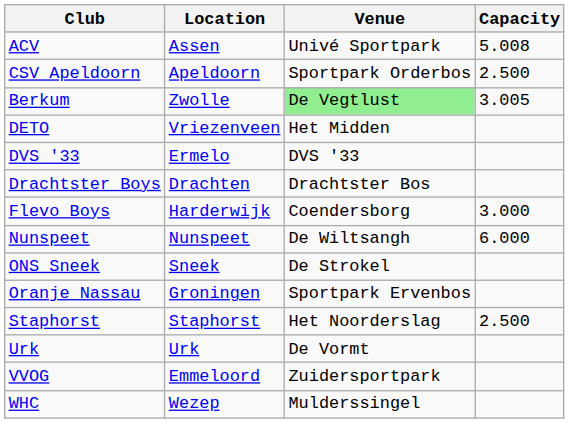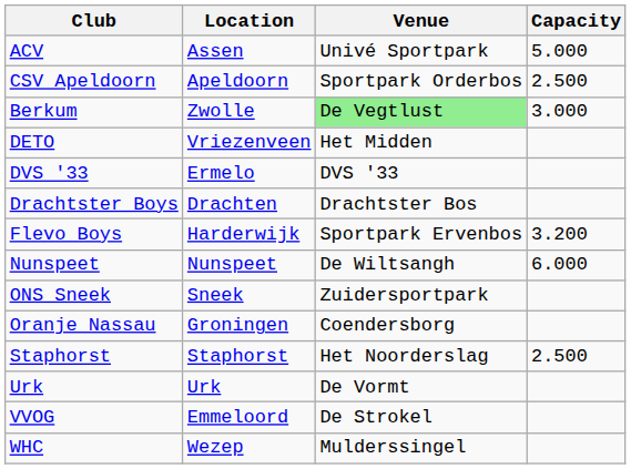 <table class="wikitable sortable">
 <tr>
 <th>Club</th>
 <th>Location</th>
 <th>Venue</th>
 <th>Capacity</th>
 </tr>
 <tr>
 <td><a href='#'>ACV</a></td>
 <td><a href='#'>Assen</a></td>
 <td>Univé Sportpark</td>
-<td>5.008</td>
+<td>5.000</td>
 </tr>
 <tr>
 <td><a href='#'>CSV Apeldoorn</a></td>
 <td><a href='#'>Apeldoorn</a></td>
 <td>Sportpark Orderbos</td>
 <td>2.500</td>
 </tr>
 <tr>
 <td><a href='#'>Berkum</a></td>
 <td><a href='#'>Zwolle</a></td>
 <td style="background: lightgreen;">De Vegtlust</td>
-<td>3.005</td>
+<td>3.000</td>
 </tr>
 <tr>
 <td><a href='#'>DETO</a></td>
 <td><a href='#'>Vriezenveen</a></td>
 <td>Het Midden</td>
 <td></td>
 </tr>
 <tr>
 <td><a href='#'>DVS '33</a></td>
 <td><a href='#'>Ermelo</a></td>
 <td>DVS '33</td>
 <td></td>
 </tr>
 <tr>
 <td><a href='#'>Drachtster Boys</a></td>
 <td><a href='#'>Drachten</a></td>
 <td>Drachtster Bos</td>
 <td></td>
 </tr>
 <tr>
 <td><a href='#'>Flevo Boys</a></td>
 <td><a href='#'>Harderwijk</a></td>
-<td>Coendersborg</td>
-<td>3.000</td>
+<td>Sportpark Ervenbos</td>
+<td>3.200</td>
 </tr>
 <tr>
 <td><a href='#'>Nunspeet</a></td>
 <td><a href='#'>Nunspeet</a></td>
 <td>De Wiltsangh</td>
 <td>6.000</td>
 </tr>
 <tr>
 <td><a href='#'>ONS Sneek</a></td>
 <td><a href='#'>Sneek</a></td>
-<td>De Strokel</td>
+<td>Zuidersportpark</td>
 <td></td>
 </tr>
 <tr>
 <td><a href='#'>Oranje Nassau</a></td>
 <td><a href='#'>Groningen</a></td>
-<td>Sportpark Ervenbos</td>
+<td>Coendersborg</td>
 <td></td>
 </tr>
 <tr>
 <td><a href='#'>Staphorst</a></td>
 <td><a href='#'>Staphorst</a></td>
 <td>Het Noorderslag</td>
 <td>2.500</td>
 </tr>
 <tr>
 <td><a href='#'>Urk</a></td>
 <td><a href='#'>Urk</a></td>
 <td>De Vormt</td>
 <td></td>
 </tr>
 <tr>
 <td><a href='#'>VVOG</a></td>
 <td><a href='#'>Emmeloord</a></td>
-<td>Zuidersportpark</td>
+<td>De Strokel</td>
 <td></td>
 </tr>
 <tr>
 <td><a href='#'>WHC</a></td>
 <td><a href='#'>Wezep</a></td>
 <td>Mulderssingel</td>
 <td></td>
 </tr>
 </table>
